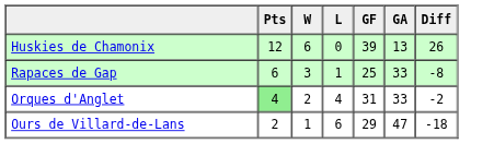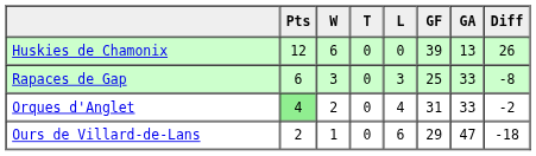 <table border=1 cellpadding=5 cellspacing=0>
 <tr>
 <th bgcolor="#efefef" width="250">　</th>
 <th bgcolor="#efefef" width="20">Pts</th>
 <th bgcolor="#efefef" width="20">W</th>
+<th bgcolor="#efefef" width="20">T</th>
 <th bgcolor="#efefef" width="20">L</th>
 <th bgcolor="#efefef" width="20">GF</th>
 <th bgcolor="#efefef" width="20">GA</th>
 <th bgcolor="#efefef" width="20">Diff</th>
 </tr>
 <tr align=center bgcolor="#ccffcc">
 <td align=left><a href='#'>Huskies de Chamonix</a></td>
 <td>12</td>
 <td>6</td>
 <td>0</td>
+<td>0</td>
 <td>39</td>
 <td>13</td>
 <td>26</td>
 </tr>
 <tr align=center bgcolor="#ccffcc">
 <td align=left><a href='#'>Rapaces de Gap</a></td>
 <td>6</td>
 <td>3</td>
-<td>1</td>
+<td>0</td>
+<td>3</td>
 <td>25</td>
 <td>33</td>
 <td>-8</td>
 </tr>
 <tr align=center>
 <td align=left><a href='#'>Orques d'Anglet</a></td>
 <td style="background: lightgreen;">4</td>
 <td>2</td>
+<td>0</td>
 <td>4</td>
 <td>31</td>
 <td>33</td>
 <td>-2</td>
 </tr>
 <tr align=center>
 <td align=left><a href='#'>Ours de Villard-de-Lans</a></td>
 <td>2</td>
 <td>1</td>
+<td>0</td>
 <td>6</td>
 <td>29</td>
 <td>47</td>
 <td>-18</td>
 </tr>
 </table>
